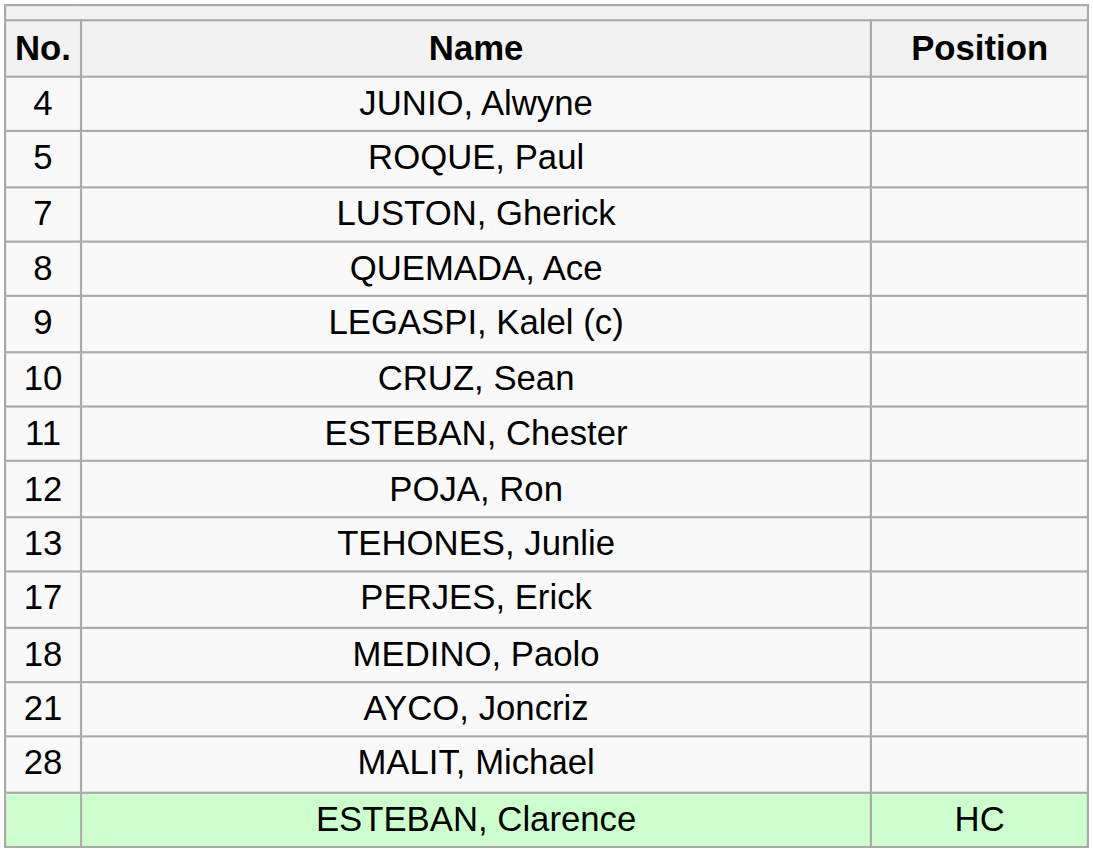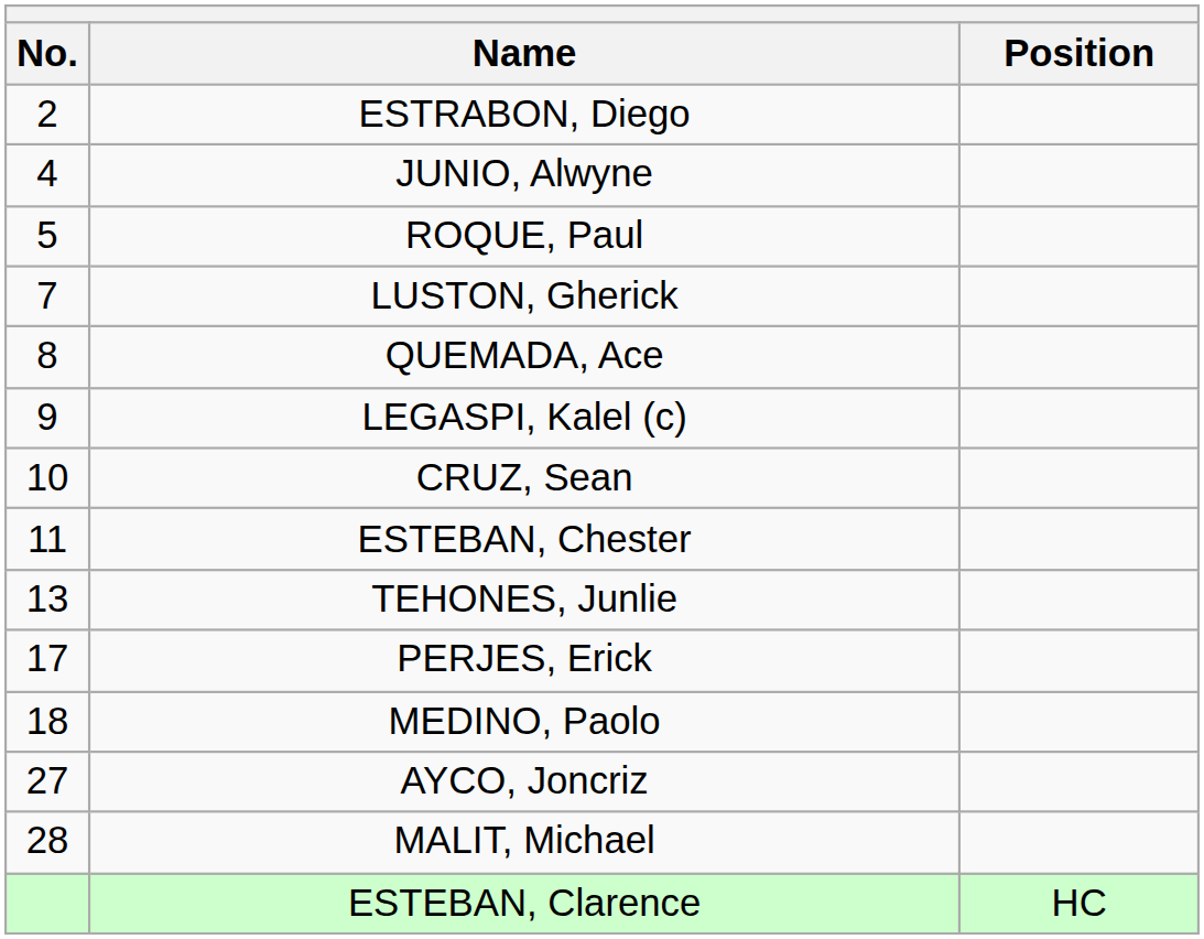 <table class="wikitable mw-collapsible mw-collapsed" style="text-align:center; width:500px; border:none">
 <tr>
 <th style="text-align:center" colspan="3"></th>
 </tr>
 <tr>
 <th style="width:7%">No.</th>
 <th>Name</th>
 <th style="width:20%">Position</th>
+</tr>
+<tr>
+<td>2</td>
+<td>ESTRABON, Diego</td>
+<td></td>
 </tr>
 <tr>
 <td>4</td>
 <td>JUNIO, Alwyne</td>
 <td></td>
 </tr>
 <tr>
 <td>5</td>
 <td>ROQUE, Paul</td>
 <td></td>
 </tr>
 <tr>
 <td>7</td>
 <td>LUSTON, Gherick</td>
 <td></td>
 </tr>
 <tr>
 <td>8</td>
 <td>QUEMADA, Ace</td>
 <td></td>
 </tr>
 <tr>
 <td>9</td>
 <td>LEGASPI, Kalel (c)</td>
 <td></td>
 </tr>
 <tr>
 <td>10</td>
 <td>CRUZ, Sean</td>
 <td></td>
 </tr>
 <tr>
 <td>11</td>
 <td>ESTEBAN, Chester</td>
 <td></td>
 </tr>
 <tr>
-<td>12</td>
-<td>POJA, Ron</td>
-<td></td>
-</tr>
-<tr>
 <td>13</td>
 <td>TEHONES, Junlie</td>
 <td></td>
 </tr>
 <tr>
 <td>17</td>
 <td>PERJES, Erick</td>
 <td></td>
 </tr>
 <tr>
 <td>18</td>
 <td>MEDINO, Paolo</td>
 <td></td>
 </tr>
 <tr>
-<td>21</td>
+<td>27</td>
 <td>AYCO, Joncriz</td>
 <td></td>
 </tr>
 <tr>
 <td>28</td>
 <td>MALIT, Michael</td>
 <td></td>
 </tr>
 <tr bgcolor=#CCFFCC>
 <td></td>
 <td>ESTEBAN, Clarence</td>
 <td>HC</td>
 </tr>
 </table>
